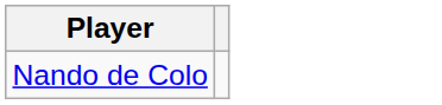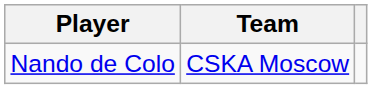 <table class="wikitable">
 <tr>
 <th>Player</th>
+<th>Team</th>
 <th></th>
 </tr>
 <tr>
 <td> <a href='#'>Nando de Colo</a></td>
+<td> <a href='#'>CSKA Moscow</a></td>
 <td></td>
 </tr>
 </table>
